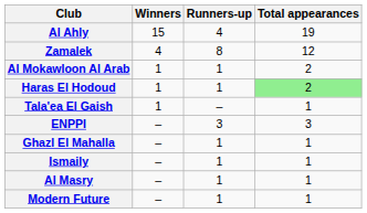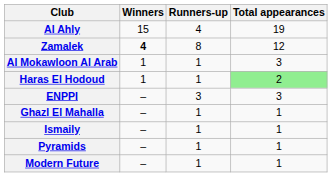 <table class="wikitable sortable plainrowheaders" style="text-align:center">
 <tr>
 <th scope="col">Club</th>
 <th scope="col">Winners</th>
 <th scope="col">Runners-up</th>
 <th scope="col">Total appearances</th>
 </tr>
 <tr>
 <th scope="row"><a href='#'>Al Ahly</a></th>
 <td>15</td>
 <td>4</td>
 <td>19</td>
 </tr>
 <tr>
 <th scope="row"><a href='#'>Zamalek</a></th>
-<td>4</td>
+<td><strong>4</strong></td>
 <td>8</td>
 <td>12</td>
 </tr>
 <tr>
 <th scope="row"><a href='#'>Al Mokawloon Al Arab</a></th>
 <td>1</td>
 <td>1</td>
-<td>2</td>
+<td>3</td>
 </tr>
 <tr>
 <th scope="row"><a href='#'>Haras El Hodoud</a></th>
 <td>1</td>
 <td>1</td>
 <td style="background: lightgreen;">2</td>
-</tr>
-<tr>
-<th scope="row"><a href='#'>Tala'ea El Gaish</a></th>
-<td>1</td>
-<td>–</td>
-<td>1</td>
 </tr>
 <tr>
 <th scope="row"><a href='#'>ENPPI</a></th>
 <td>–</td>
 <td>3</td>
 <td>3</td>
 </tr>
 <tr>
 <th scope="row"><a href='#'>Ghazl El Mahalla</a></th>
 <td>–</td>
 <td>1</td>
 <td>1</td>
 </tr>
 <tr>
 <th scope="row"><a href='#'>Ismaily</a></th>
 <td>–</td>
 <td>1</td>
 <td>1</td>
 </tr>
 <tr>
-<th scope="row"><a href='#'>Al Masry</a></th>
+<th scope="row"><a href='#'>Pyramids</a></th>
 <td>–</td>
 <td>1</td>
 <td>1</td>
 </tr>
 <tr>
 <th scope="row"><a href='#'>Modern Future</a></th>
 <td>–</td>
 <td>1</td>
 <td>1</td>
 </tr>
 </table>
